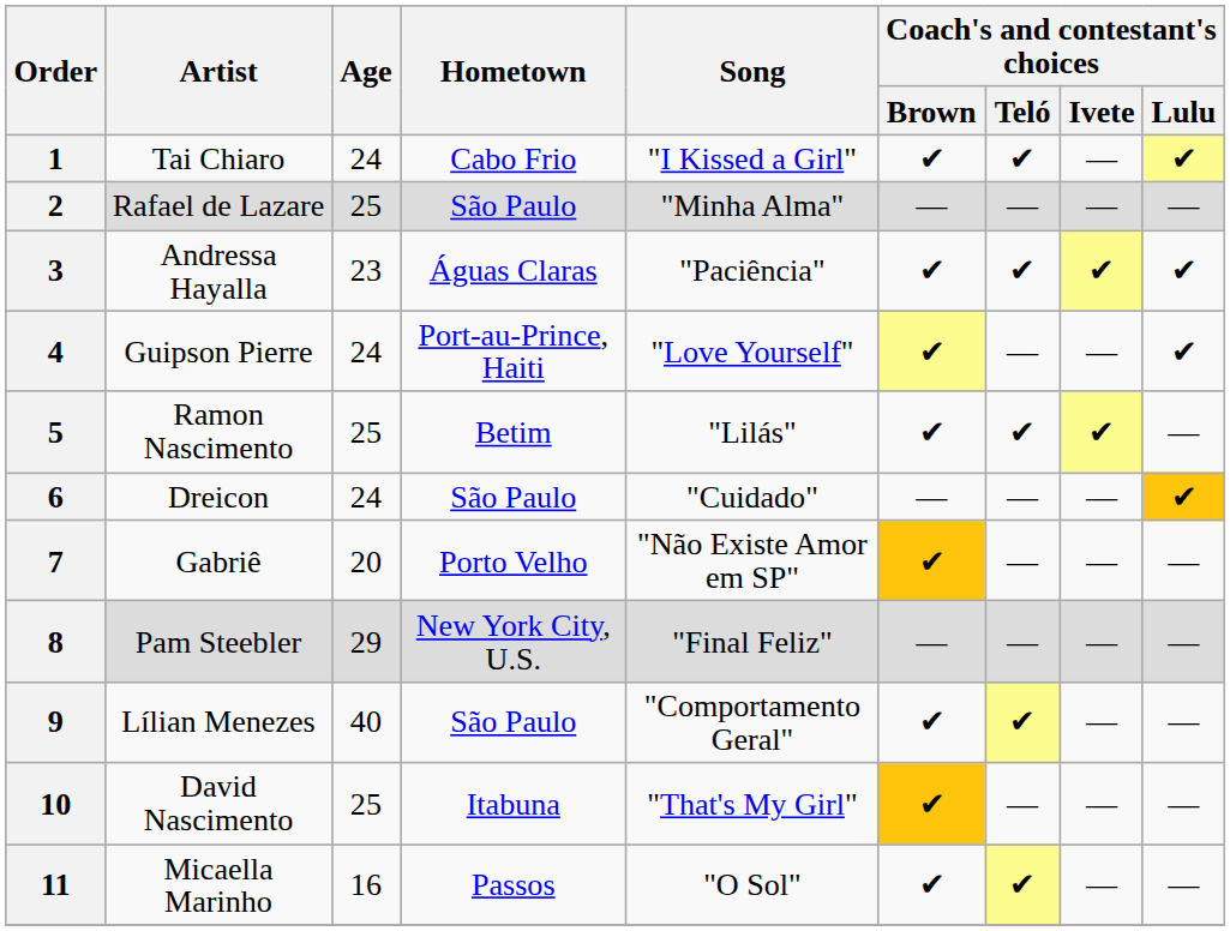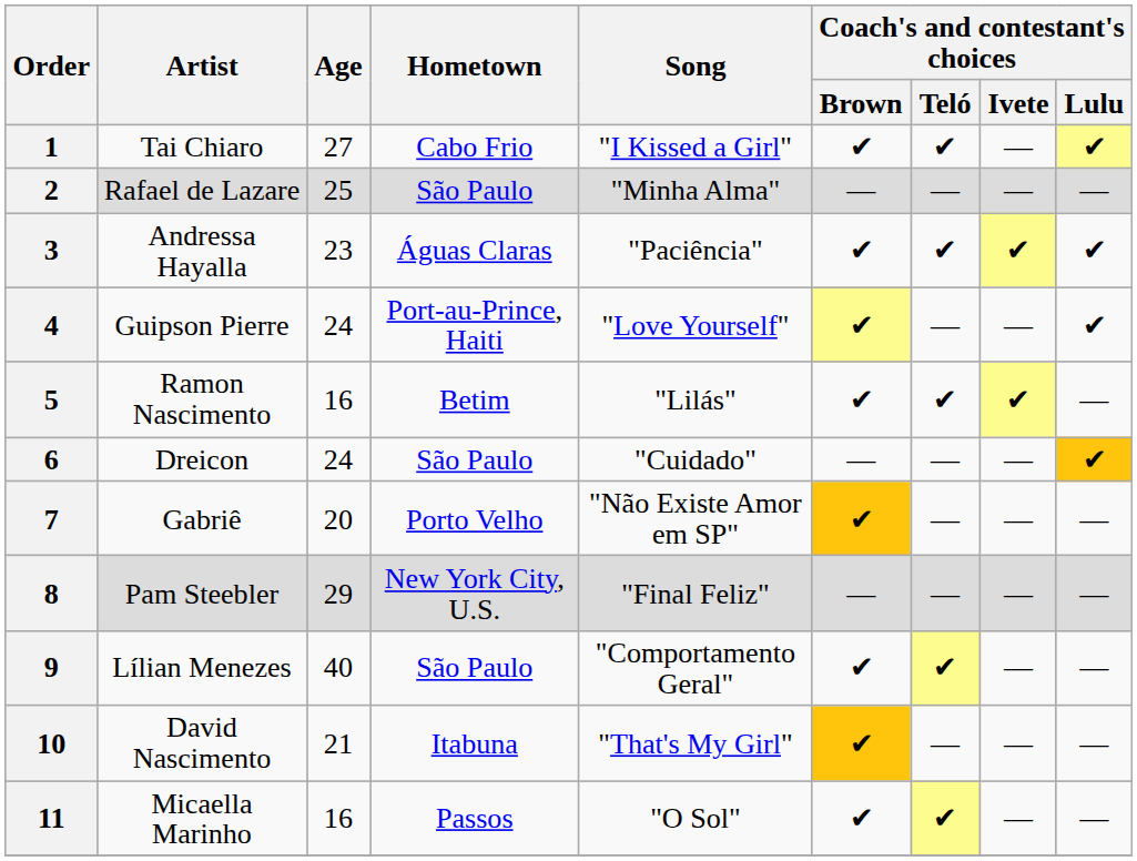 <table class="wikitable" style="text-align:center; line-height:17px; width:100%;">
 <tr>
 <th scope="col" rowspan=2 width="04%">Order</th>
 <th scope="col" rowspan=2 width="18%">Artist</th>
 <th scope="col" rowspan=2 width="05%">Age</th>
 <th scope="col" rowspan=2 width="18%">Hometown</th>
 <th scope="col" rowspan=2 width="20%">Song</th>
 <th scope="col" colspan=4 width="24%">Coach's and contestant's choices</th>
 </tr>
 <tr>
 <th width="06%">Brown</th>
 <th width="06%">Teló</th>
 <th width="06%">Ivete</th>
 <th width="06%">Lulu</th>
 </tr>
 <tr>
 <th>1</th>
 <td>Tai Chiaro</td>
-<td>24</td>
+<td>27</td>
 <td><a href='#'>Cabo Frio</a></td>
 <td>"<a href='#'>I Kissed a Girl</a>"</td>
 <td>✔</td>
 <td>✔</td>
 <td>—</td>
 <td bgcolor=FDFC8F>✔</td>
 </tr>
 <tr bgcolor=DCDCDC>
 <th>2</th>
 <td>Rafael de Lazare</td>
 <td>25</td>
 <td><a href='#'>São Paulo</a></td>
 <td>"Minha Alma"</td>
 <td>—</td>
 <td>—</td>
 <td>—</td>
 <td>—</td>
 </tr>
 <tr>
 <th>3</th>
 <td>Andressa Hayalla</td>
 <td>23</td>
 <td><a href='#'>Águas Claras</a></td>
 <td>"Paciência"</td>
 <td>✔</td>
 <td>✔</td>
 <td bgcolor=FDFC8F>✔</td>
 <td>✔</td>
 </tr>
 <tr>
 <th>4</th>
 <td>Guipson Pierre</td>
 <td>24</td>
 <td><a href='#'>Port-au-Prince</a>, <a href='#'>Haiti</a></td>
 <td>"<a href='#'>Love Yourself</a>"</td>
 <td bgcolor=FDFC8F>✔</td>
 <td>—</td>
 <td>—</td>
 <td>✔</td>
 </tr>
 <tr>
 <th>5</th>
 <td>Ramon Nascimento</td>
-<td>25</td>
+<td>16</td>
 <td><a href='#'>Betim</a></td>
 <td>"Lilás"</td>
 <td>✔</td>
 <td>✔</td>
 <td bgcolor=FDFC8F>✔</td>
 <td>—</td>
 </tr>
 <tr>
 <th>6</th>
 <td>Dreicon</td>
 <td>24</td>
 <td><a href='#'>São Paulo</a></td>
 <td>"Cuidado"</td>
 <td>—</td>
 <td>—</td>
 <td>—</td>
 <td bgcolor=FFC40C>✔</td>
 </tr>
 <tr>
 <th>7</th>
 <td>Gabriê</td>
 <td>20</td>
 <td><a href='#'>Porto Velho</a></td>
 <td>"Não Existe Amor em SP"</td>
 <td bgcolor=FFC40C>✔</td>
 <td>—</td>
 <td>—</td>
 <td>—</td>
 </tr>
 <tr bgcolor=DCDCDC>
 <th>8</th>
 <td>Pam Steebler</td>
 <td>29</td>
 <td><a href='#'>New York City</a>, U.S.</td>
 <td>"Final Feliz"</td>
 <td>—</td>
 <td>—</td>
 <td>—</td>
 <td>—</td>
 </tr>
 <tr>
 <th>9</th>
 <td>Lílian Menezes</td>
 <td>40</td>
 <td><a href='#'>São Paulo</a></td>
 <td>"Comportamento Geral"</td>
 <td>✔</td>
 <td bgcolor=FDFC8F>✔</td>
 <td>—</td>
 <td>—</td>
 </tr>
 <tr>
 <th>10</th>
 <td>David Nascimento</td>
-<td>25</td>
+<td>21</td>
 <td><a href='#'>Itabuna</a></td>
 <td>"<a href='#'>That's My Girl</a>"</td>
 <td bgcolor=FFC40C>✔</td>
 <td>—</td>
 <td>—</td>
 <td>—</td>
 </tr>
 <tr>
 <th>11</th>
 <td>Micaella Marinho </td>
 <td>16</td>
 <td><a href='#'>Passos</a></td>
 <td>"O Sol"</td>
 <td>✔</td>
 <td bgcolor=FDFC8F>✔</td>
 <td>—</td>
 <td>—</td>
 </tr>
 <tr>
 </tr>
 </table>
